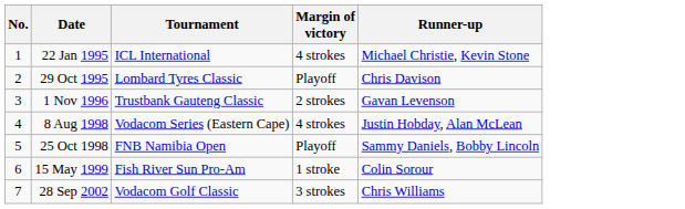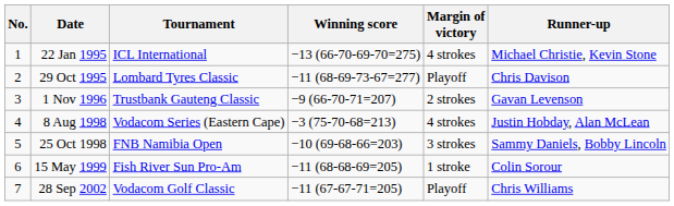 <table class="wikitable" style="font-size:95%;">
 <tr>
 <th>No.</th>
 <th>Date</th>
 <th>Tournament</th>
+<th>Winning score</th>
 <th>Margin of<br>victory</th>
 <th>Runner-up</th>
 </tr>
 <tr>
 <td align=center>1</td>
 <td align=right>22 Jan <a href='#'>1995</a></td>
 <td><a href='#'>ICL International</a></td>
+<td>−13 (66-70-69-70=275)</td>
 <td>4 strokes</td>
 <td> <a href='#'>Michael Christie</a>,  <a href='#'>Kevin Stone</a></td>
 </tr>
 <tr>
 <td align=center>2</td>
 <td align=right>29 Oct <a href='#'>1995</a></td>
 <td><a href='#'>Lombard Tyres Classic</a></td>
+<td>−11 (68-69-73-67=277)</td>
 <td>Playoff</td>
 <td> <a href='#'>Chris Davison</a></td>
 </tr>
 <tr>
 <td align=center>3</td>
 <td align=right>1 Nov <a href='#'>1996</a></td>
 <td><a href='#'>Trustbank Gauteng Classic</a></td>
+<td>−9 (66-70-71=207)</td>
 <td>2 strokes</td>
 <td> <a href='#'>Gavan Levenson</a></td>
 </tr>
 <tr>
 <td align=center>4</td>
 <td align=right>8 Aug <a href='#'>1998</a></td>
 <td><a href='#'>Vodacom Series</a> (Eastern Cape)</td>
+<td>−3 (75-70-68=213)</td>
 <td>4 strokes</td>
 <td> <a href='#'>Justin Hobday</a>,  <a href='#'>Alan McLean</a></td>
 </tr>
 <tr>
 <td align=center>5</td>
 <td align=right>25 Oct 1998</td>
 <td><a href='#'>FNB Namibia Open</a></td>
-<td>Playoff</td>
+<td>−10 (69-68-66=203)</td>
+<td>3 strokes</td>
 <td> <a href='#'>Sammy Daniels</a>,  <a href='#'>Bobby Lincoln</a></td>
 </tr>
 <tr>
 <td align=center>6</td>
 <td align=right>15 May <a href='#'>1999</a></td>
 <td><a href='#'>Fish River Sun Pro-Am</a></td>
+<td>−11 (68-68-69=205)</td>
 <td>1 stroke</td>
 <td> <a href='#'>Colin Sorour</a></td>
 </tr>
 <tr>
 <td align=center>7</td>
 <td align=right>28 Sep <a href='#'>2002</a></td>
 <td><a href='#'>Vodacom Golf Classic</a></td>
-<td>3 strokes</td>
+<td>−11 (67-67-71=205)</td>
+<td>Playoff</td>
 <td> <a href='#'>Chris Williams</a></td>
 </tr>
 </table>
